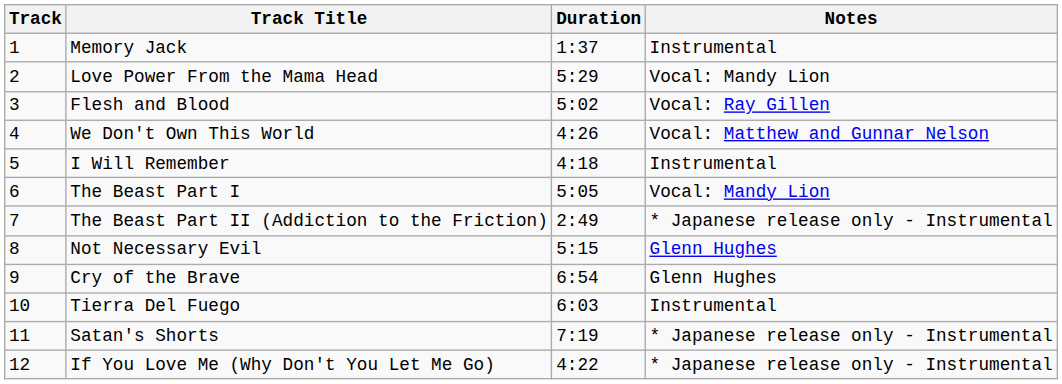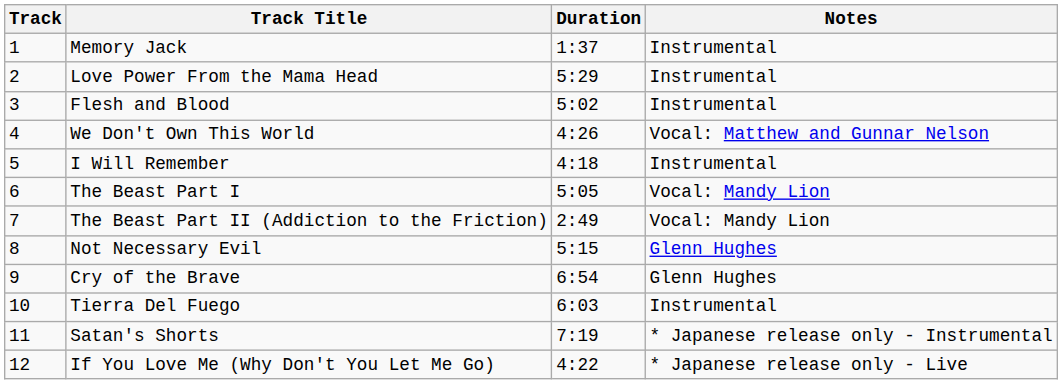 <table class="wikitable sortable">
 <tr>
 <th>Track</th>
 <th>Track Title</th>
 <th>Duration</th>
 <th>Notes</th>
 </tr>
 <tr>
 <td>1</td>
 <td>Memory Jack</td>
 <td>1:37</td>
 <td>Instrumental</td>
 </tr>
 <tr>
 <td>2</td>
 <td>Love Power From the Mama Head</td>
 <td>5:29</td>
-<td>Vocal: Mandy Lion</td>
+<td>Instrumental</td>
 </tr>
 <tr>
 <td>3</td>
 <td>Flesh and Blood</td>
 <td>5:02</td>
-<td>Vocal: <a href='#'>Ray Gillen</a></td>
+<td>Instrumental</td>
 </tr>
 <tr>
 <td>4</td>
 <td>We Don't Own This World</td>
 <td>4:26</td>
 <td>Vocal: <a href='#'>Matthew and Gunnar Nelson</a></td>
 </tr>
 <tr>
 <td>5</td>
 <td>I Will Remember</td>
 <td>4:18</td>
 <td>Instrumental</td>
 </tr>
 <tr>
 <td>6</td>
 <td>The Beast Part I</td>
 <td>5:05</td>
 <td>Vocal: <a href='#'>Mandy Lion</a></td>
 </tr>
 <tr>
 <td>7</td>
 <td>The Beast Part II (Addiction to the Friction)</td>
 <td>2:49</td>
-<td>* Japanese release only - Instrumental</td>
+<td>Vocal: Mandy Lion</td>
 </tr>
 <tr>
 <td>8</td>
 <td>Not Necessary Evil</td>
 <td>5:15</td>
 <td><a href='#'>Glenn Hughes</a></td>
 </tr>
 <tr>
 <td>9</td>
 <td>Cry of the Brave</td>
 <td>6:54</td>
 <td>Glenn Hughes</td>
 </tr>
 <tr>
 <td>10</td>
 <td>Tierra Del Fuego</td>
 <td>6:03</td>
 <td>Instrumental</td>
 </tr>
 <tr>
 <td>11</td>
 <td>Satan's Shorts</td>
 <td>7:19</td>
 <td>* Japanese release only - Instrumental</td>
 </tr>
 <tr>
 <td>12</td>
 <td>If You Love Me (Why Don't You Let Me Go)</td>
 <td>4:22</td>
-<td>* Japanese release only - Instrumental</td>
+<td>* Japanese release only - Live</td>
 </tr>
 </table>
